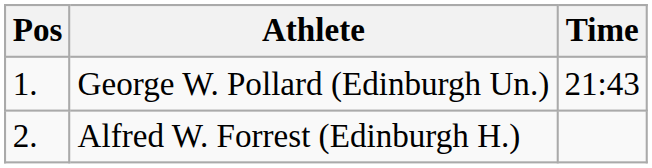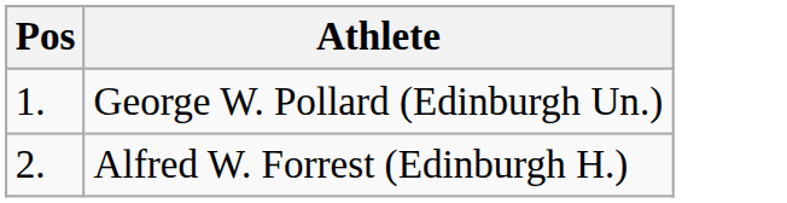 <table class="wikitable">
 <tr>
 <th>Pos</th>
 <th>Athlete</th>
-<th>Time</th>
 </tr>
 <tr>
 <td>1.</td>
 <td>George W. Pollard (Edinburgh Un.)</td>
-<td>21:43</td>
 </tr>
 <tr>
 <td>2.</td>
 <td>Alfred W. Forrest (Edinburgh H.)</td>
-<td></td>
 </tr>
 </table>
